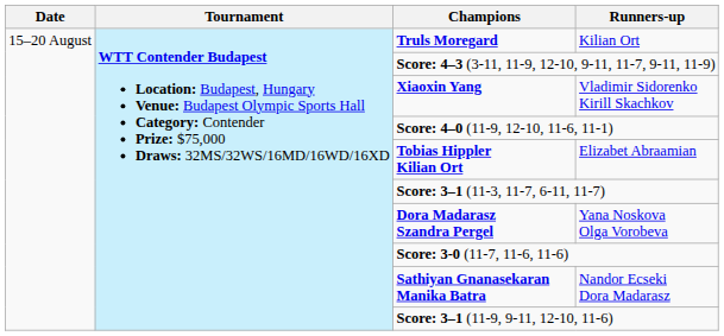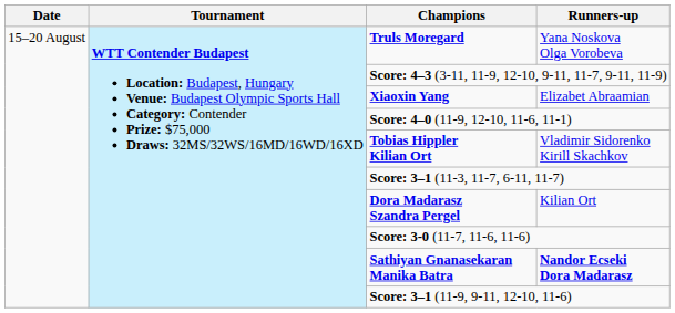 <table class=wikitable>
 <tr>
 <th scope=col>Date</th>
 <th scope=col>Tournament</th>
 <th scope=col>Champions</th>
 <th scope=col>Runners-up</th>
 </tr>
 <tr valign=top>
 <td rowspan=10>15–20 August</td>
 <td style="background:#C9EFFC;" rowspan="10"><br><strong><a href='#'>WTT Contender Budapest</a></strong><ul><li><strong>Location:</strong> <a href='#'>Budapest</a>, <a href='#'>Hungary</a></li><li><strong>Venue:</strong> <a href='#'>Budapest Olympic Sports Hall</a></li><li><strong>Category:</strong> Contender</li><li><strong>Prize:</strong> $75,000</li><li><strong>Draws:</strong> 32MS/32WS/16MD/16WD/16XD</li></ul></td>
 <td><strong> <a href='#'>Truls Moregard</a></strong></td>
-<td> <a href='#'>Kilian Ort</a></td>
+<td> <a href='#'>Yana Noskova</a><br> <a href='#'>Olga Vorobeva</a></td>
 </tr>
 <tr>
 <td colspan=2><strong>Score: 4–3</strong> (3-11, 11-9, 12-10, 9-11, 11-7, 9-11, 11-9)</td>
 </tr>
 <tr valign=top>
 <td><strong> <a href='#'>Xiaoxin Yang</a></strong></td>
-<td> <a href='#'>Vladimir Sidorenko</a><br> <a href='#'>Kirill Skachkov</a></td>
+<td> <a href='#'>Elizabet Abraamian</a></td>
 </tr>
 <tr>
 <td colspan=2><strong>Score: 4–0</strong> (11-9, 12-10, 11-6, 11-1)</td>
 </tr>
 <tr valign=top>
 <td><strong> <a href='#'>Tobias Hippler</a><br> <a href='#'>Kilian Ort</a></strong></td>
-<td> <a href='#'>Elizabet Abraamian</a></td>
+<td> <a href='#'>Vladimir Sidorenko</a><br> <a href='#'>Kirill Skachkov</a></td>
 </tr>
 <tr>
 <td colspan=2><strong>Score: 3–1</strong> (11-3, 11-7, 6-11, 11-7)</td>
 </tr>
 <tr valign=top>
 <td><strong> <a href='#'>Dora Madarasz</a><br> <a href='#'>Szandra Pergel</a></strong></td>
-<td> <a href='#'>Yana Noskova</a><br> <a href='#'>Olga Vorobeva</a></td>
+<td> <a href='#'>Kilian Ort</a></td>
 </tr>
 <tr>
 <td colspan=2><strong>Score: 3-0</strong> (11-7, 11-6, 11-6)</td>
 </tr>
 <tr valign=top>
 <td><strong> <a href='#'>Sathiyan Gnanasekaran</a><br> <a href='#'>Manika Batra</a></strong></td>
-<td> <a href='#'>Nandor Ecseki</a><br> <a href='#'>Dora Madarasz</a></td>
+<td><strong> <a href='#'>Nandor Ecseki</a><br> <a href='#'>Dora Madarasz</a></strong></td>
 </tr>
 <tr>
 <td colspan=2><strong>Score: 3–1</strong> (11-9, 9-11, 12-10, 11-6)</td>
 </tr>
 </table>
